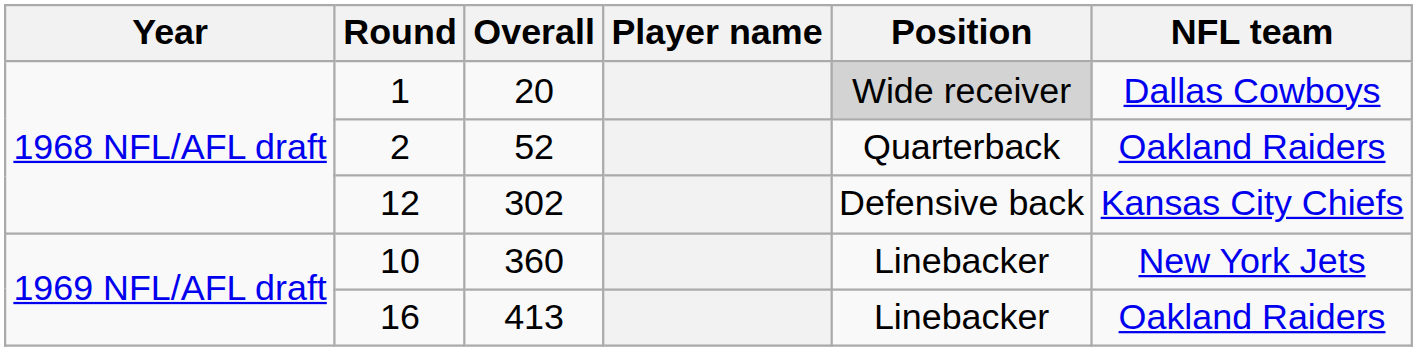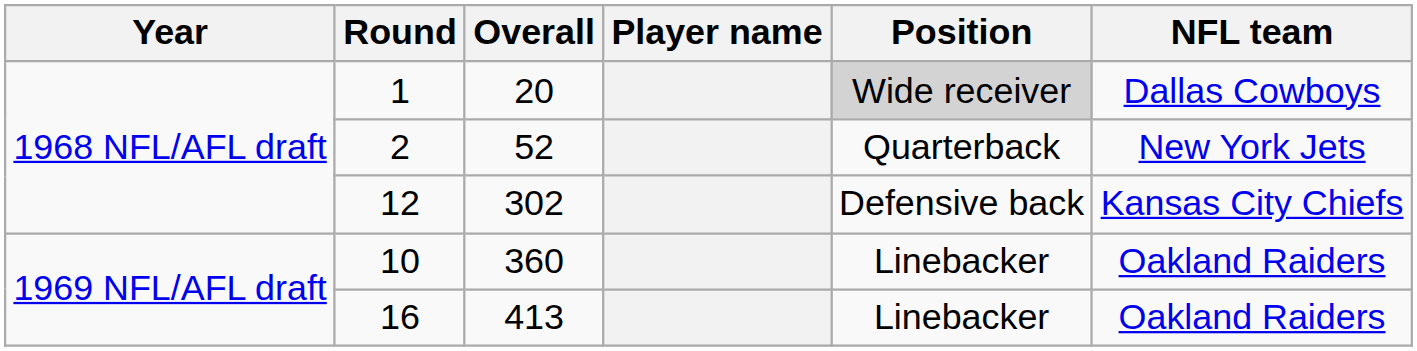 <table class="wikitable sortable" style="text-align:center">
 <tr>
 <th scope="col">Year</th>
 <th scope="col">Round</th>
 <th scope="col">Overall</th>
 <th scope="col">Player name</th>
 <th scope="col">Position</th>
 <th scope="col">NFL team</th>
 </tr>
 <tr>
 <td rowspan=3><a href='#'>1968 NFL/AFL draft</a><br></td>
 <td>1</td>
 <td>20</td>
 <th></th>
 <td style="background: lightgrey;">Wide receiver</td>
 <td><a href='#'>Dallas Cowboys</a></td>
 </tr>
 <tr>
 <td>2</td>
 <td>52</td>
 <th></th>
 <td>Quarterback</td>
-<td><a href='#'>Oakland Raiders</a></td>
+<td><a href='#'>New York Jets</a></td>
 </tr>
 <tr>
 <td>12</td>
 <td>302</td>
 <th></th>
 <td>Defensive back</td>
 <td><a href='#'>Kansas City Chiefs</a></td>
 </tr>
 <tr>
 <td rowspan=2><a href='#'>1969 NFL/AFL draft</a><br></td>
 <td>10</td>
 <td>360</td>
 <th></th>
 <td>Linebacker</td>
-<td><a href='#'>New York Jets</a></td>
+<td><a href='#'>Oakland Raiders</a></td>
 </tr>
 <tr>
 <td>16</td>
 <td>413</td>
 <th></th>
 <td>Linebacker</td>
 <td><a href='#'>Oakland Raiders</a></td>
 </tr>
 </table>
